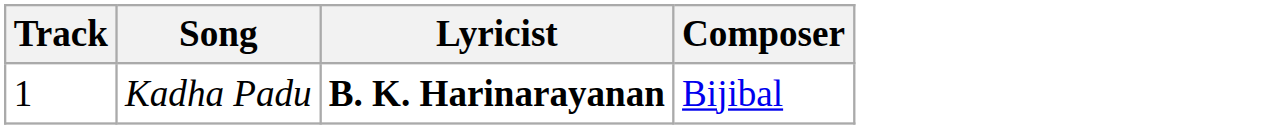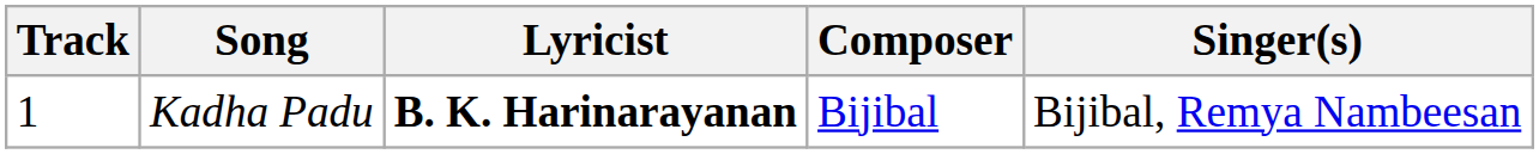 <table class="wikitable sortable" style="background:#ffffff;">
 <tr>
 <th>Track</th>
 <th>Song</th>
 <th>Lyricist</th>
 <th>Composer</th>
+<th>Singer(s)</th>
 </tr>
 <tr>
 <td>1</td>
 <td><em>Kadha Padu</em></td>
 <td><strong>B. K. Harinarayanan</strong></td>
 <td><a href='#'>Bijibal</a></td>
+<td>Bijibal, <a href='#'>Remya Nambeesan</a></td>
 </tr>
 </table>
